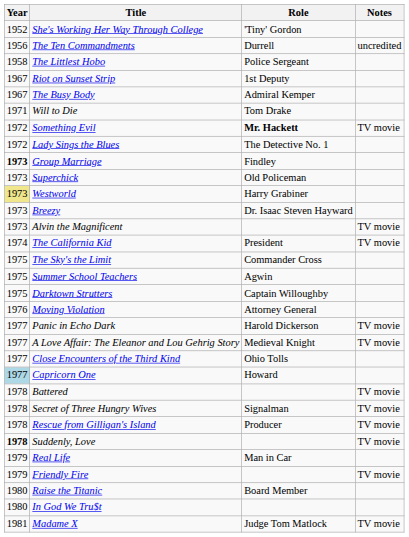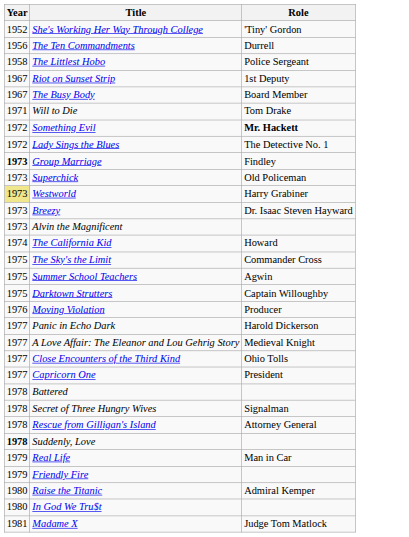 <table class="wikitable">
 <tr>
 <th>Year</th>
 <th>Title</th>
 <th>Role</th>
-<th>Notes</th>
 </tr>
 <tr>
 <td>1952</td>
 <td><em><a href='#'>She's Working Her Way Through College</a></em></td>
 <td>'Tiny' Gordon</td>
-<td></td>
 </tr>
 <tr>
 <td>1956</td>
 <td><em><a href='#'>The Ten Commandments</a></em></td>
 <td>Durrell</td>
-<td>uncredited</td>
 </tr>
 <tr>
 <td>1958</td>
 <td><em><a href='#'>The Littlest Hobo</a></em></td>
 <td>Police Sergeant</td>
-<td></td>
 </tr>
 <tr>
 <td>1967</td>
 <td><em><a href='#'>Riot on Sunset Strip</a></em></td>
 <td>1st Deputy</td>
-<td></td>
 </tr>
 <tr>
 <td>1967</td>
 <td><em><a href='#'>The Busy Body</a></em></td>
-<td>Admiral Kemper</td>
-<td></td>
+<td>Board Member</td>
 </tr>
 <tr>
 <td>1971</td>
 <td><em>Will to Die</em></td>
 <td>Tom Drake</td>
-<td></td>
 </tr>
 <tr>
 <td>1972</td>
 <td><em><a href='#'>Something Evil</a></em></td>
 <td><strong>Mr. Hackett</strong></td>
-<td>TV movie</td>
 </tr>
 <tr>
 <td>1972</td>
 <td><em><a href='#'>Lady Sings the Blues</a></em></td>
 <td>The Detective No. 1</td>
-<td></td>
 </tr>
 <tr>
 <td><strong>1973</strong></td>
 <td><em><a href='#'>Group Marriage</a></em></td>
 <td>Findley</td>
-<td></td>
 </tr>
 <tr>
 <td>1973</td>
 <td><em><a href='#'>Superchick</a></em></td>
 <td>Old Policeman</td>
-<td></td>
 </tr>
 <tr>
 <td style="background: khaki;">1973</td>
 <td><em><a href='#'>Westworld</a></em></td>
 <td>Harry Grabiner</td>
-<td></td>
 </tr>
 <tr>
 <td>1973</td>
 <td><em><a href='#'>Breezy</a></em></td>
 <td>Dr. Isaac Steven Hayward</td>
-<td></td>
 </tr>
 <tr>
 <td>1973</td>
 <td><em>Alvin the Magnificent</em></td>
 <td></td>
-<td>TV movie</td>
 </tr>
 <tr>
 <td>1974</td>
 <td><em><a href='#'>The California Kid</a></em></td>
-<td>President</td>
-<td>TV movie</td>
+<td>Howard</td>
 </tr>
 <tr>
 <td>1975</td>
 <td><em><a href='#'>The Sky's the Limit</a></em></td>
 <td>Commander Cross</td>
-<td></td>
 </tr>
 <tr>
 <td>1975</td>
 <td><em><a href='#'>Summer School Teachers</a></em></td>
 <td>Agwin</td>
-<td></td>
 </tr>
 <tr>
 <td>1975</td>
 <td><em><a href='#'>Darktown Strutters</a></em></td>
 <td>Captain Willoughby</td>
-<td></td>
 </tr>
 <tr>
 <td>1976</td>
 <td><em><a href='#'>Moving Violation</a></em></td>
-<td>Attorney General</td>
-<td></td>
+<td>Producer</td>
 </tr>
 <tr>
 <td>1977</td>
 <td><em>Panic in Echo Dark</em></td>
 <td>Harold Dickerson</td>
-<td>TV movie</td>
 </tr>
 <tr>
 <td>1977</td>
 <td><em>A Love Affair: The Eleanor and Lou Gehrig Story</em></td>
 <td>Medieval Knight</td>
-<td>TV movie</td>
 </tr>
 <tr>
 <td>1977</td>
 <td><em><a href='#'>Close Encounters of the Third Kind</a></em></td>
 <td>Ohio Tolls</td>
-<td></td>
 </tr>
 <tr>
-<td style="background: lightblue;">1977</td>
+<td>1977</td>
 <td><em><a href='#'>Capricorn One</a></em></td>
-<td>Howard</td>
-<td></td>
+<td>President</td>
 </tr>
 <tr>
 <td>1978</td>
 <td><em>Battered</em></td>
 <td></td>
-<td>TV movie</td>
 </tr>
 <tr>
 <td>1978</td>
 <td><em>Secret of Three Hungry Wives</em></td>
 <td>Signalman</td>
-<td>TV movie</td>
 </tr>
 <tr>
 <td>1978</td>
 <td><em><a href='#'>Rescue from Gilligan's Island</a></em></td>
-<td>Producer</td>
-<td>TV movie</td>
+<td>Attorney General</td>
 </tr>
 <tr>
 <td><strong>1978</strong></td>
 <td><em>Suddenly, Love</em></td>
 <td></td>
-<td>TV movie</td>
 </tr>
 <tr>
 <td>1979</td>
 <td><em><a href='#'>Real Life</a></em></td>
 <td>Man in Car</td>
-<td></td>
 </tr>
 <tr>
 <td>1979</td>
 <td><em><a href='#'>Friendly Fire</a></em></td>
 <td></td>
-<td>TV movie</td>
 </tr>
 <tr>
 <td>1980</td>
 <td><em><a href='#'>Raise the Titanic</a></em></td>
-<td>Board Member</td>
-<td></td>
+<td>Admiral Kemper</td>
 </tr>
 <tr>
 <td>1980</td>
 <td><em><a href='#'>In God We Tru$t</a></em></td>
-<td></td>
 <td></td>
 </tr>
 <tr>
 <td>1981</td>
 <td><em><a href='#'>Madame X</a></em></td>
 <td>Judge Tom Matlock</td>
-<td>TV movie</td>
 </tr>
 </table>
